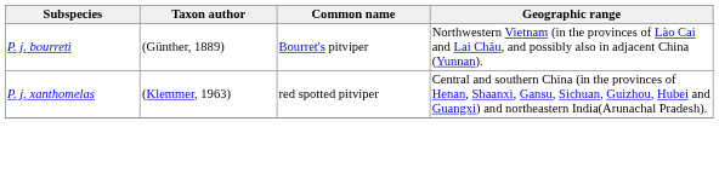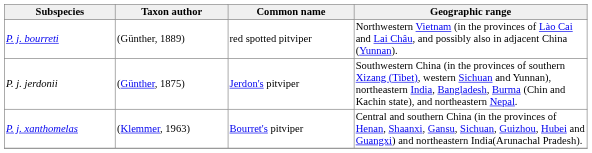 <table cellspacing=0 cellpadding=2 border=1 style="border-collapse: collapse;">
 <tr>
 <th bgcolor="#f0f0f0">Subspecies</th>
 <th bgcolor="#f0f0f0">Taxon author</th>
 <th bgcolor="#f0f0f0">Common name</th>
 <th bgcolor="#f0f0f0">Geographic range</th>
 </tr>
 <tr>
 <td><em><a href='#'>P. j. bourreti</a></em></td>
 <td>(Günther, 1889)</td>
-<td><a href='#'>Bourret's</a> pitviper</td>
+<td>red spotted pitviper</td>
 <td style="width:40%">Northwestern <a href='#'>Vietnam</a> (in the provinces of <a href='#'>Lào Cai</a> and <a href='#'>Lai Châu</a>, and possibly also in adjacent China (<a href='#'>Yunnan</a>).</td>
+</tr>
+<tr>
+<td><em>P. j. jerdonii</em></td>
+<td>(<a href='#'>Günther</a>, 1875)</td>
+<td><a href='#'>Jerdon's</a> pitviper</td>
+<td>Southwestern China (in the provinces of southern <a href='#'>Xizang (Tibet)</a>, western <a href='#'>Sichuan</a> and Yunnan), northeastern <a href='#'>India</a>, <a href='#'>Bangladesh</a>, <a href='#'>Burma</a> (Chin and Kachin state), and northeastern <a href='#'>Nepal</a>.</td>
 </tr>
 <tr>
 <td><em><a href='#'>P. j. xanthomelas</a></em></td>
 <td>(<a href='#'>Klemmer</a>, 1963)</td>
-<td>red spotted pitviper</td>
+<td><a href='#'>Bourret's</a> pitviper</td>
 <td>Central and southern China (in the provinces of <a href='#'>Henan</a>, <a href='#'>Shaanxi</a>, <a href='#'>Gansu</a>, <a href='#'>Sichuan</a>, <a href='#'>Guizhou</a>, <a href='#'>Hubei</a> and <a href='#'>Guangxi</a>) and northeastern India(Arunachal Pradesh).</td>
 </tr>
 <tr>
 </tr>
 </table>
